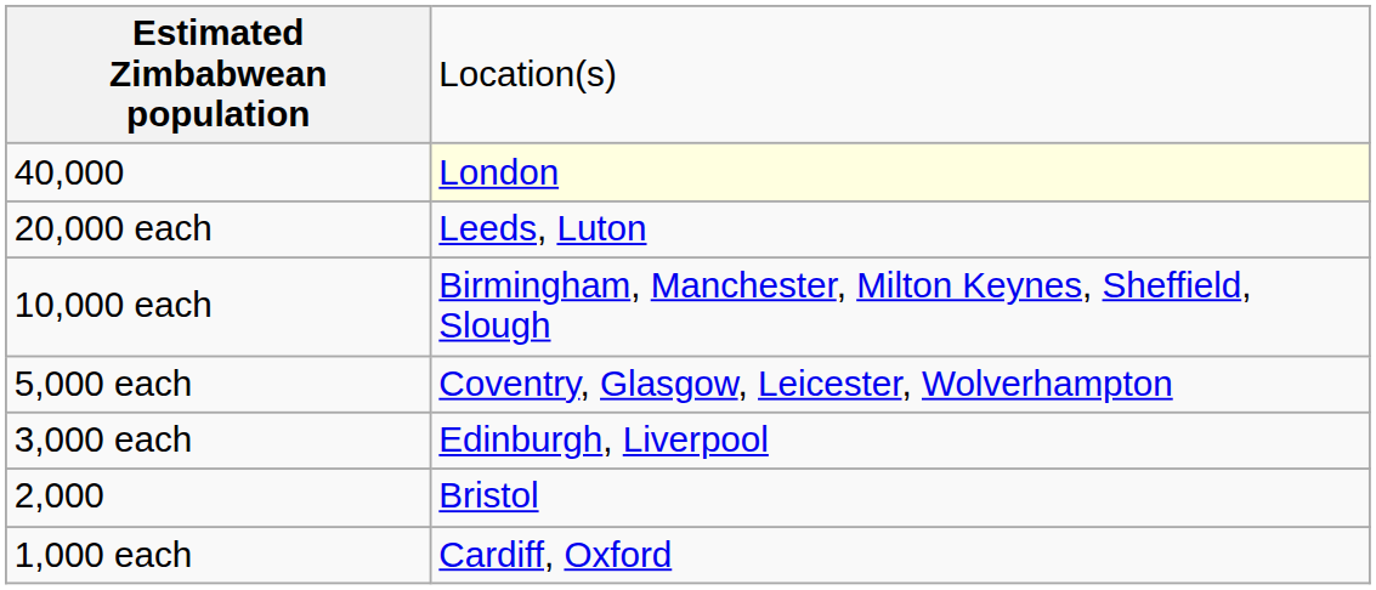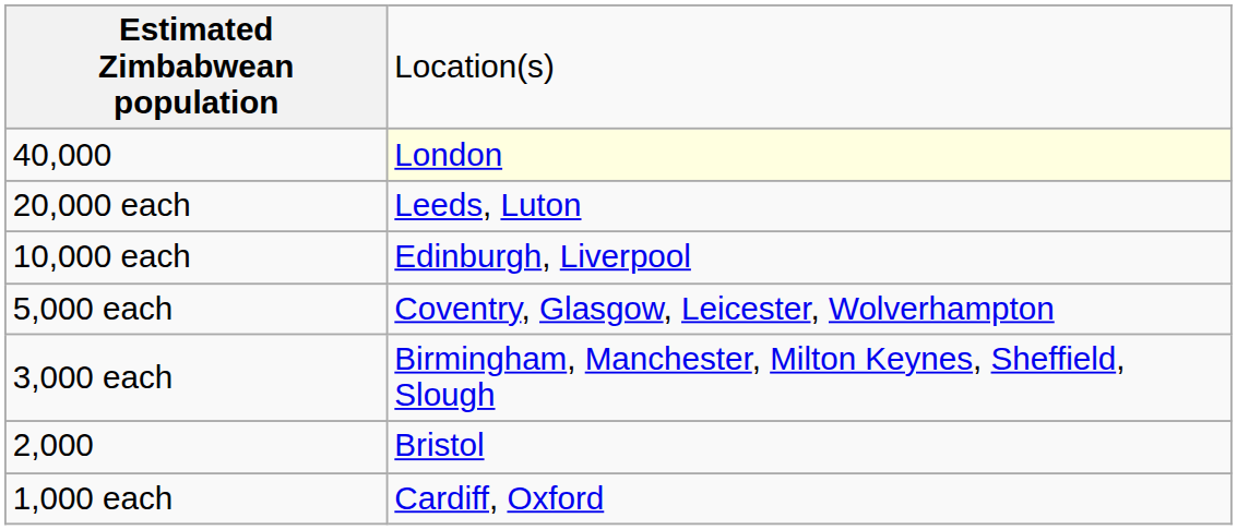 <table class="wikitable">
 <tr>
 <th>Estimated<br>Zimbabwean population</th>
 <td>Location(s)</td>
 </tr>
 <tr>
 <td>40,000</td>
 <td style="background: lightyellow;"><a href='#'>London</a></td>
 </tr>
 <tr>
 <td>20,000 each</td>
 <td><a href='#'>Leeds</a>, <a href='#'>Luton</a></td>
 </tr>
 <tr>
 <td>10,000 each</td>
-<td><a href='#'>Birmingham</a>, <a href='#'>Manchester</a>, <a href='#'>Milton Keynes</a>, <a href='#'>Sheffield</a>, <a href='#'>Slough</a></td>
+<td><a href='#'>Edinburgh</a>, <a href='#'>Liverpool</a></td>
 </tr>
 <tr>
 <td>5,000 each</td>
 <td><a href='#'>Coventry</a>, <a href='#'>Glasgow</a>, <a href='#'>Leicester</a>, <a href='#'>Wolverhampton</a></td>
 </tr>
 <tr>
 <td>3,000 each</td>
-<td><a href='#'>Edinburgh</a>, <a href='#'>Liverpool</a></td>
+<td><a href='#'>Birmingham</a>, <a href='#'>Manchester</a>, <a href='#'>Milton Keynes</a>, <a href='#'>Sheffield</a>, <a href='#'>Slough</a></td>
 </tr>
 <tr>
 <td>2,000</td>
 <td><a href='#'>Bristol</a></td>
 </tr>
 <tr>
 <td>1,000 each</td>
 <td><a href='#'>Cardiff</a>, <a href='#'>Oxford</a></td>
 </tr>
 </table>
